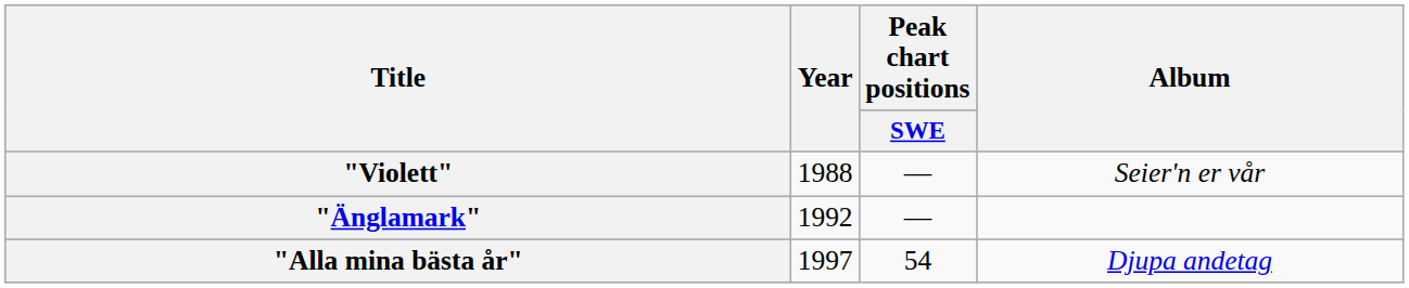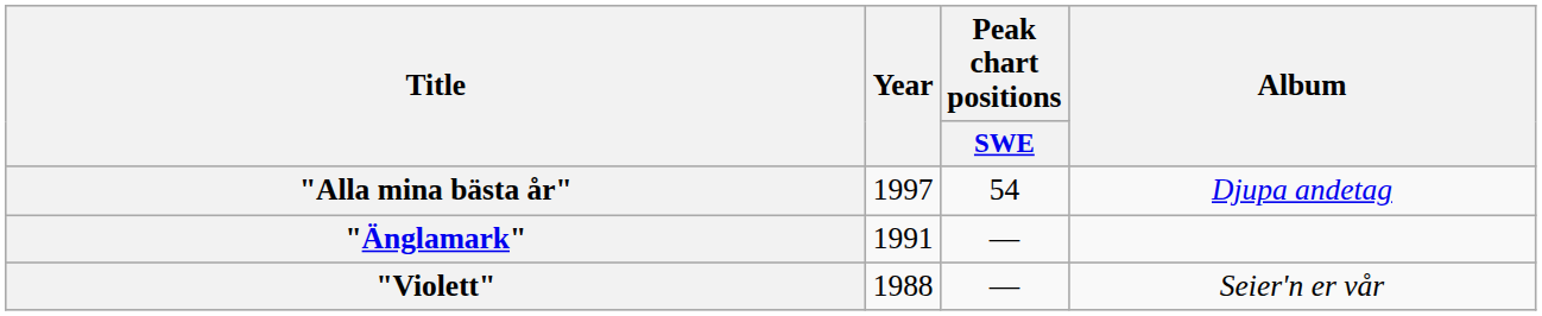 <table class="wikitable plainrowheaders" style="text-align:center;">
 <tr>
 <th scope="col" rowspan="2" style="width:28em;">Title</th>
 <th scope="col" rowspan="2" style="width:1em;">Year</th>
 <th scope="col" colspan="1">Peak chart positions</th>
 <th scope="col" rowspan="2" style="width:15em;">Album</th>
 </tr>
 <tr>
 <th scope="col" style="width:3em;font-size:90%;"><a href='#'>SWE</a><br></th>
 </tr>
 <tr>
+<th scope="row">"Alla mina bästa år" </th>
+<td>1997</td>
+<td>54</td>
+<td><em><a href='#'>Djupa andetag</a></em></td>
+</tr>
+<tr>
+<th scope="row">"<a href='#'>Änglamark</a>" </th>
+<td>1991</td>
+<td>—</td>
+<td></td>
+</tr>
+<tr>
 <th scope="row">"Violett" </th>
 <td>1988</td>
 <td>—</td>
 <td><em>Seier'n er vår</em></td>
 </tr>
-<tr>
-<th scope="row">"<a href='#'>Änglamark</a>" </th>
-<td>1992</td>
-<td>—</td>
-<td></td>
-</tr>
-<tr>
-<th scope="row">"Alla mina bästa år" </th>
-<td>1997</td>
-<td>54</td>
-<td><em><a href='#'>Djupa andetag</a></em></td>
-</tr>
 </table>
